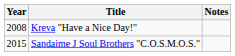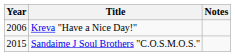 <table class="wikitable">
 <tr>
 <th>Year</th>
 <th>Title</th>
 <th>Notes</th>
 </tr>
 <tr>
-<td>2008</td>
+<td>2006</td>
 <td><a href='#'>Kreva</a> "Have a Nice Day!"</td>
 <td></td>
 </tr>
 <tr>
 <td>2015</td>
 <td><a href='#'>Sandaime J Soul Brothers</a> "C.O.S.M.O.S."</td>
 <td></td>
 </tr>
 </table>
